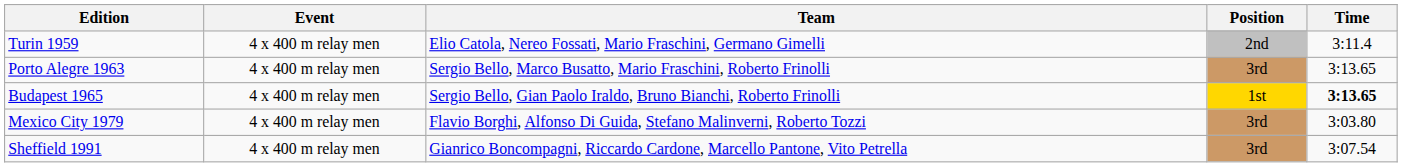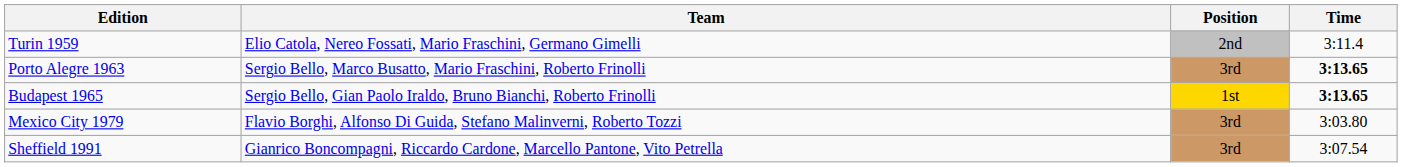 <table class="wikitable" width=80% style="font-size:90%; text-align:center;">
 <tr>
 <th>Edition</th>
-<th>Event</th>
 <th>Team</th>
 <th>Position</th>
 <th>Time</th>
 </tr>
 <tr>
 <td align=left> <a href='#'>Turin 1959</a></td>
-<td>4 x 400 m relay men</td>
 <td align=left><a href='#'>Elio Catola</a>, <a href='#'>Nereo Fossati</a>, <a href='#'>Mario Fraschini</a>, <a href='#'>Germano Gimelli</a></td>
 <td bgcolor=silver>2nd</td>
 <td>3:11.4</td>
 </tr>
 <tr>
 <td align=left> <a href='#'>Porto Alegre 1963</a></td>
-<td>4 x 400 m relay men</td>
 <td align=left><a href='#'>Sergio Bello</a>, <a href='#'>Marco Busatto</a>, <a href='#'>Mario Fraschini</a>, <a href='#'>Roberto Frinolli</a></td>
 <td bgcolor=cc9966>3rd</td>
-<td>3:13.65</td>
+<td><strong>3:13.65</strong></td>
 </tr>
 <tr>
 <td align=left> <a href='#'>Budapest 1965</a></td>
-<td>4 x 400 m relay men</td>
 <td align=left><a href='#'>Sergio Bello</a>, <a href='#'>Gian Paolo Iraldo</a>, <a href='#'>Bruno Bianchi</a>, <a href='#'>Roberto Frinolli</a></td>
 <td bgcolor=gold>1st</td>
 <td><strong>3:13.65</strong></td>
 </tr>
 <tr>
 <td align=left> <a href='#'>Mexico City 1979</a></td>
-<td>4 x 400 m relay men</td>
 <td align=left><a href='#'>Flavio Borghi</a>, <a href='#'>Alfonso Di Guida</a>, <a href='#'>Stefano Malinverni</a>, <a href='#'>Roberto Tozzi</a></td>
 <td bgcolor=cc9966>3rd</td>
 <td>3:03.80</td>
 </tr>
 <tr>
 <td align=left> <a href='#'>Sheffield 1991</a></td>
-<td>4 x 400 m relay men</td>
 <td align=left><a href='#'>Gianrico Boncompagni</a>, <a href='#'>Riccardo Cardone</a>, <a href='#'>Marcello Pantone</a>, <a href='#'>Vito Petrella</a></td>
 <td bgcolor=cc9966>3rd</td>
 <td>3:07.54</td>
 </tr>
 </table>
